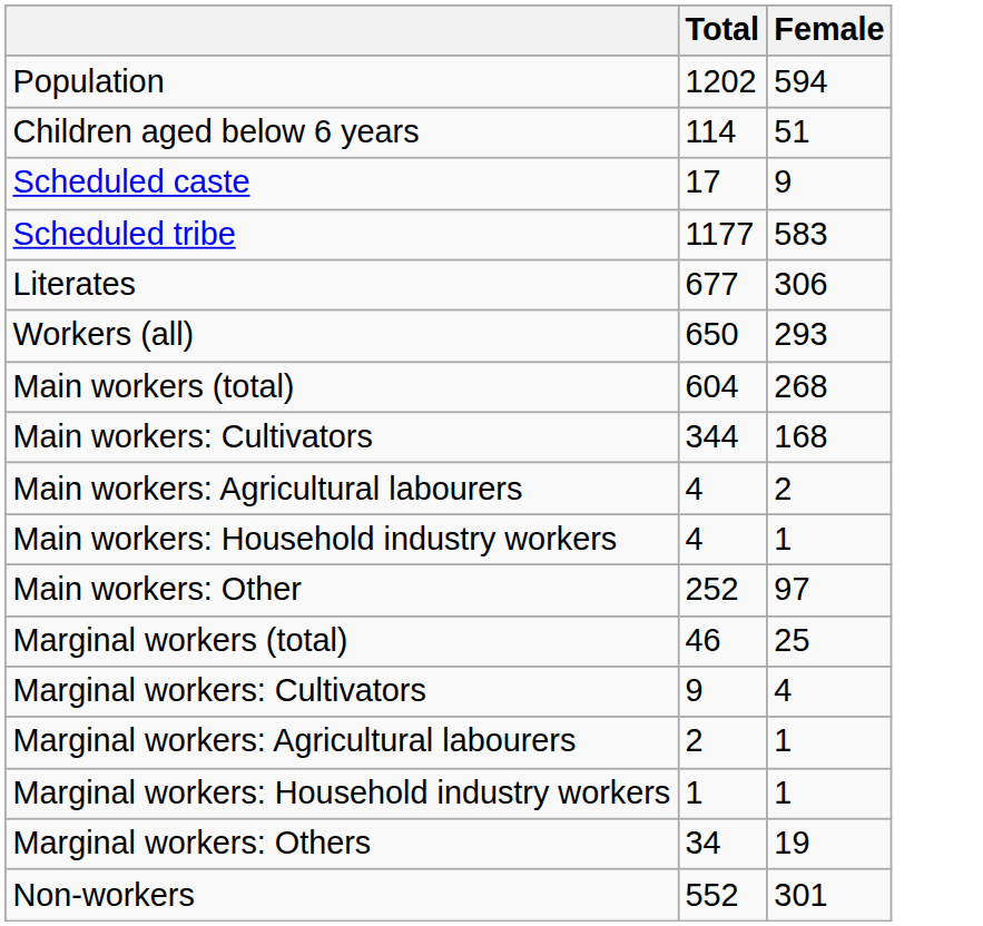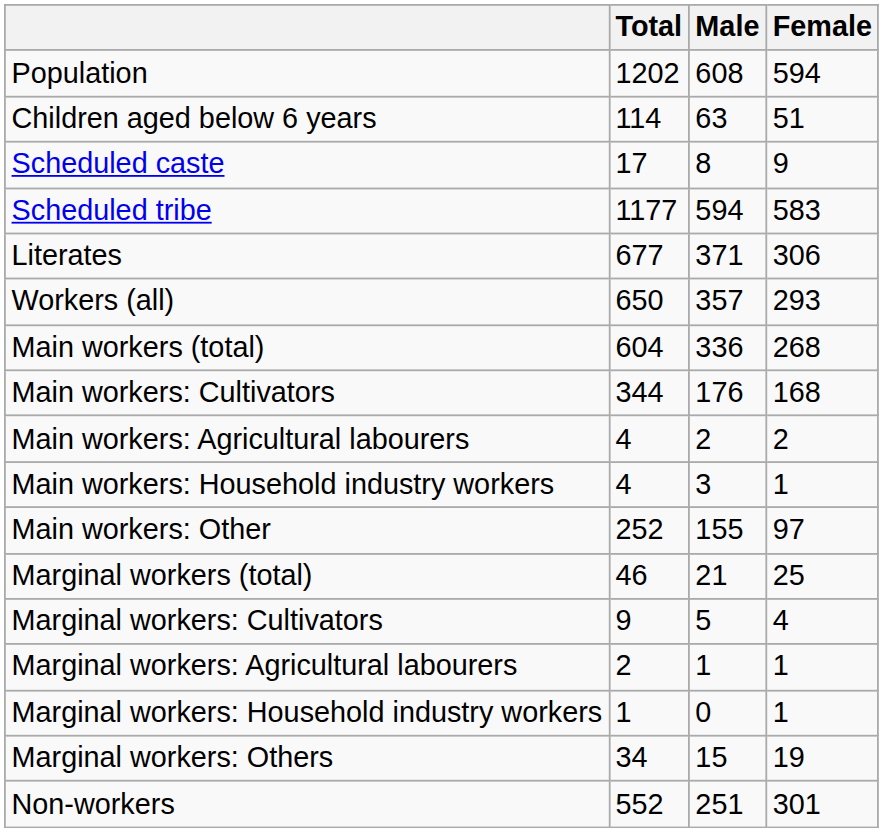 <table class="wikitable sortable">
 <tr>
 <th></th>
 <th>Total</th>
+<th>Male</th>
 <th>Female</th>
 </tr>
 <tr>
 <td>Population</td>
 <td>1202</td>
+<td>608</td>
 <td>594</td>
 </tr>
 <tr>
 <td>Children aged below 6 years</td>
 <td>114</td>
+<td>63</td>
 <td>51</td>
 </tr>
 <tr>
 <td><a href='#'>Scheduled caste</a></td>
 <td>17</td>
+<td>8</td>
 <td>9</td>
 </tr>
 <tr>
 <td><a href='#'>Scheduled tribe</a></td>
 <td>1177</td>
+<td>594</td>
 <td>583</td>
 </tr>
 <tr>
 <td>Literates</td>
 <td>677</td>
+<td>371</td>
 <td>306</td>
 </tr>
 <tr>
 <td>Workers (all)</td>
 <td>650</td>
+<td>357</td>
 <td>293</td>
 </tr>
 <tr>
 <td>Main workers (total)</td>
 <td>604</td>
+<td>336</td>
 <td>268</td>
 </tr>
 <tr>
 <td>Main workers: Cultivators</td>
 <td>344</td>
+<td>176</td>
 <td>168</td>
 </tr>
 <tr>
 <td>Main workers: Agricultural labourers</td>
 <td>4</td>
 <td>2</td>
+<td>2</td>
 </tr>
 <tr>
 <td>Main workers: Household industry workers</td>
 <td>4</td>
+<td>3</td>
 <td>1</td>
 </tr>
 <tr>
 <td>Main workers: Other</td>
 <td>252</td>
+<td>155</td>
 <td>97</td>
 </tr>
 <tr>
 <td>Marginal workers (total)</td>
 <td>46</td>
+<td>21</td>
 <td>25</td>
 </tr>
 <tr>
 <td>Marginal workers: Cultivators</td>
 <td>9</td>
+<td>5</td>
 <td>4</td>
 </tr>
 <tr>
 <td>Marginal workers: Agricultural labourers</td>
 <td>2</td>
 <td>1</td>
+<td>1</td>
 </tr>
 <tr>
 <td>Marginal workers: Household industry workers</td>
 <td>1</td>
+<td>0</td>
 <td>1</td>
 </tr>
 <tr>
 <td>Marginal workers: Others</td>
 <td>34</td>
+<td>15</td>
 <td>19</td>
 </tr>
 <tr>
 <td>Non-workers</td>
 <td>552</td>
+<td>251</td>
 <td>301</td>
 </tr>
 </table>
